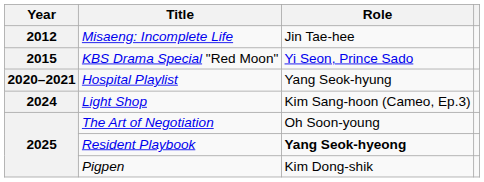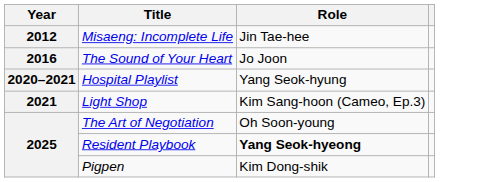 <table class="wikitable plainrowheaders sortable">
 <tr>
 <th scope="col">Year</th>
 <th scope="col">Title</th>
 <th scope="col">Role</th>
 <th scope="col" class="unsortable"></th>
 </tr>
 <tr>
 <th scope="row">2012</th>
 <td><em><a href='#'>Misaeng: Incomplete Life</a></em></td>
 <td>Jin Tae-hee</td>
 <td></td>
 </tr>
 <tr>
-<th scope="row">2015</th>
-<td><em><a href='#'>KBS Drama Special</a></em> "Red Moon"</td>
-<td><a href='#'>Yi Seon, Prince Sado</a></td>
+<th scope="row">2016</th>
+<td><em><a href='#'>The Sound of Your Heart</a></em></td>
+<td>Jo Joon</td>
 <td></td>
 </tr>
 <tr>
 <th scope="row">2020–2021</th>
 <td><em><a href='#'>Hospital Playlist</a></em></td>
 <td>Yang Seok-hyung</td>
 <td></td>
 </tr>
 <tr>
-<th scope="row">2024</th>
+<th scope="row">2021</th>
 <td><em><a href='#'>Light Shop</a></em></td>
 <td>Kim Sang-hoon (Cameo, Ep.3)</td>
 <td></td>
 </tr>
 <tr>
 <th scope="row" rowspan="3">2025</th>
 <td><em><a href='#'>The Art of Negotiation</a></em></td>
 <td>Oh Soon-young</td>
 <td></td>
 </tr>
 <tr>
 <td><em><a href='#'>Resident Playbook</a></em></td>
 <td><strong>Yang Seok-hyeong</strong></td>
 <td></td>
 </tr>
 <tr>
 <td><em>Pigpen</em></td>
 <td>Kim Dong-shik</td>
 <td></td>
 </tr>
 </table>
